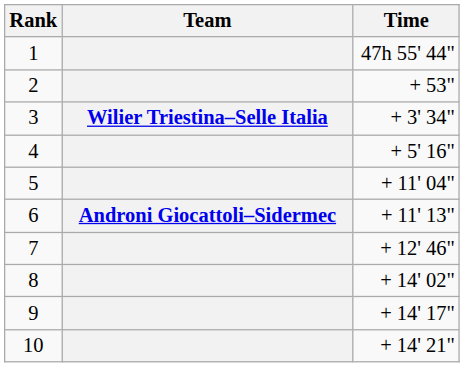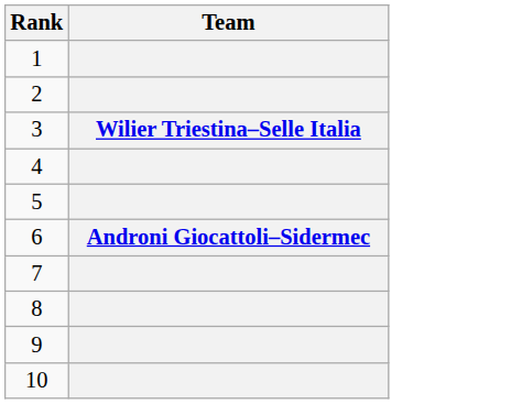 <table class="wikitable plainrowheaders">
 <tr>
 <th>Rank</th>
 <th>Team</th>
-<th>Time</th>
 </tr>
 <tr>
 <td style="text-align:center;">1</td>
 <th scope="row" width=220px> </th>
-<td width=76px style="text-align:right;">47h 55' 44"</td>
 </tr>
 <tr>
 <td style="text-align:center;">2</td>
 <th scope="row"> </th>
-<td style="text-align:right;">+ 53"</td>
 </tr>
 <tr>
 <td style="text-align:center;">3</td>
 <th scope="row"> <a href='#'>Wilier Triestina–Selle Italia</a></th>
-<td style="text-align:right;">+ 3' 34"</td>
 </tr>
 <tr>
 <td style="text-align:center;">4</td>
 <th scope="row"> </th>
-<td style="text-align:right;">+ 5' 16"</td>
 </tr>
 <tr>
 <td style="text-align:center;">5</td>
 <th scope="row"> </th>
-<td style="text-align:right;">+ 11' 04"</td>
 </tr>
 <tr>
 <td style="text-align:center;">6</td>
 <th scope="row"> <a href='#'>Androni Giocattoli–Sidermec</a></th>
-<td style="text-align:right;">+ 11' 13"</td>
 </tr>
 <tr>
 <td style="text-align:center;">7</td>
 <th scope="row"> </th>
-<td style="text-align:right;">+ 12' 46"</td>
 </tr>
 <tr>
 <td style="text-align:center;">8</td>
 <th scope="row"> </th>
-<td style="text-align:right;">+ 14' 02"</td>
 </tr>
 <tr>
 <td style="text-align:center;">9</td>
 <th scope="row"> </th>
-<td style="text-align:right;">+ 14' 17"</td>
 </tr>
 <tr>
 <td style="text-align:center;">10</td>
 <th scope="row"> </th>
-<td style="text-align:right;">+ 14' 21"</td>
 </tr>
 </table>
